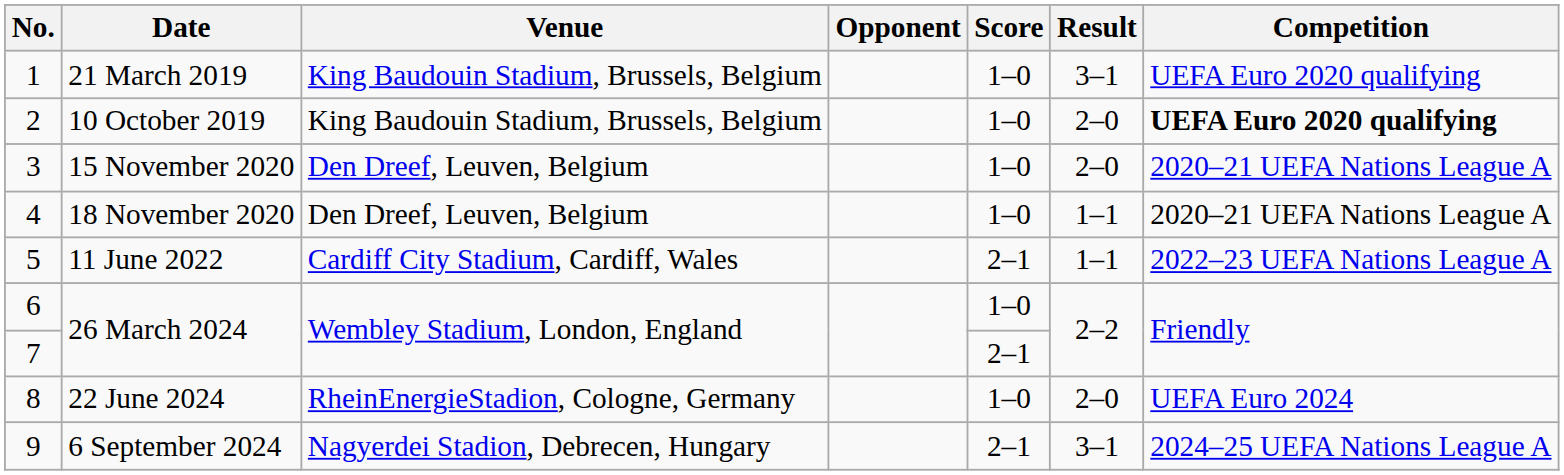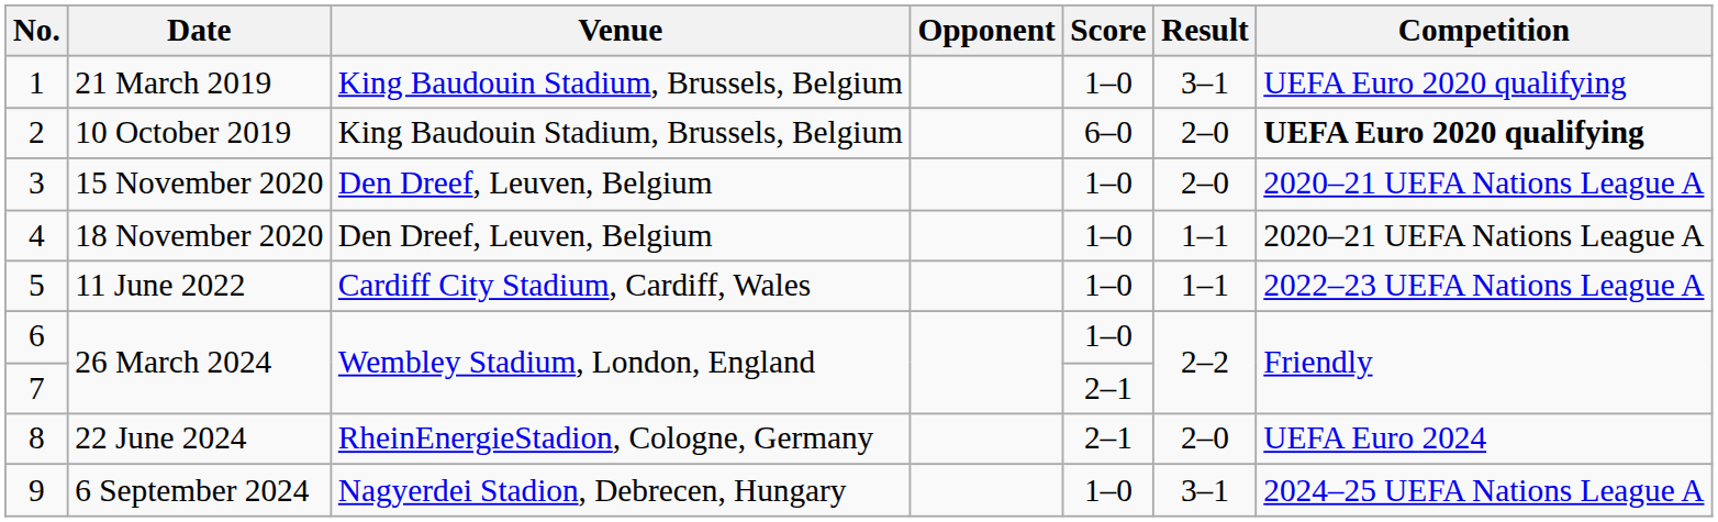 <table class="wikitable sortable">
 <tr>
 <th>No.</th>
 <th>Date</th>
 <th>Venue</th>
 <th>Opponent</th>
 <th>Score</th>
 <th>Result</th>
 <th>Competition</th>
 </tr>
 <tr>
 <td align=center>1</td>
 <td>21 March 2019</td>
 <td><a href='#'>King Baudouin Stadium</a>, Brussels, Belgium</td>
 <td></td>
 <td align=center>1–0</td>
 <td align=center>3–1</td>
 <td><a href='#'>UEFA Euro 2020 qualifying</a></td>
 </tr>
 <tr>
 <td align=center>2</td>
 <td>10 October 2019</td>
 <td>King Baudouin Stadium, Brussels, Belgium</td>
 <td></td>
-<td align=center>1–0</td>
+<td align=center>6–0</td>
 <td align=center>2–0</td>
 <td><strong>UEFA Euro 2020 qualifying</strong></td>
 </tr>
 <tr>
 <td align=center>3</td>
 <td>15 November 2020</td>
 <td><a href='#'>Den Dreef</a>, Leuven, Belgium</td>
 <td></td>
 <td align=center>1–0</td>
 <td align=center>2–0</td>
 <td><a href='#'>2020–21 UEFA Nations League A</a></td>
 </tr>
 <tr>
 <td align=center>4</td>
 <td>18 November 2020</td>
 <td>Den Dreef, Leuven, Belgium</td>
 <td></td>
 <td align=center>1–0</td>
 <td align=center>1–1</td>
 <td>2020–21 UEFA Nations League A</td>
 </tr>
 <tr>
 <td align=center>5</td>
 <td>11 June 2022</td>
 <td><a href='#'>Cardiff City Stadium</a>, Cardiff, Wales</td>
 <td></td>
-<td align=center>2–1</td>
+<td align=center>1–0</td>
 <td align=center>1–1</td>
 <td><a href='#'>2022–23 UEFA Nations League A</a></td>
 </tr>
 <tr>
 <td align=center>6</td>
 <td rowspan=2>26 March 2024</td>
 <td rowspan=2><a href='#'>Wembley Stadium</a>, London, England</td>
 <td rowspan=2></td>
 <td align=center>1–0</td>
 <td rowspan=2 align=center>2–2</td>
 <td rowspan=2><a href='#'>Friendly</a></td>
 </tr>
 <tr>
 <td align=center>7</td>
 <td align=center>2–1</td>
 </tr>
 <tr>
 <td align=center>8</td>
 <td>22 June 2024</td>
 <td><a href='#'>RheinEnergieStadion</a>, Cologne, Germany</td>
 <td></td>
-<td align=center>1–0</td>
+<td align=center>2–1</td>
 <td align=center>2–0</td>
 <td><a href='#'>UEFA Euro 2024</a></td>
 </tr>
 <tr>
 <td align=center>9</td>
 <td>6 September 2024</td>
 <td><a href='#'>Nagyerdei Stadion</a>, Debrecen, Hungary</td>
 <td></td>
-<td align=center>2–1</td>
+<td align=center>1–0</td>
 <td align=center>3–1</td>
 <td><a href='#'>2024–25 UEFA Nations League A</a></td>
 </tr>
 </table>
